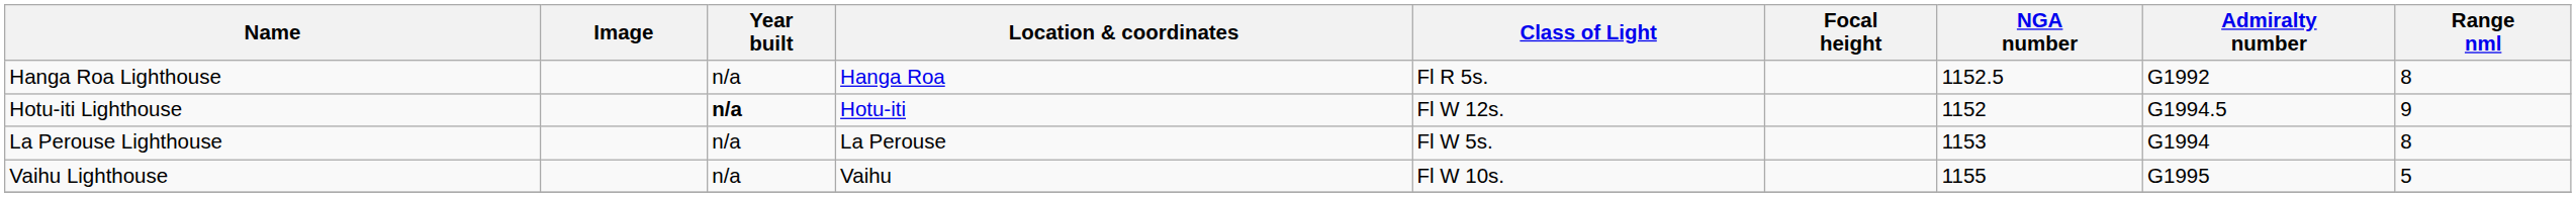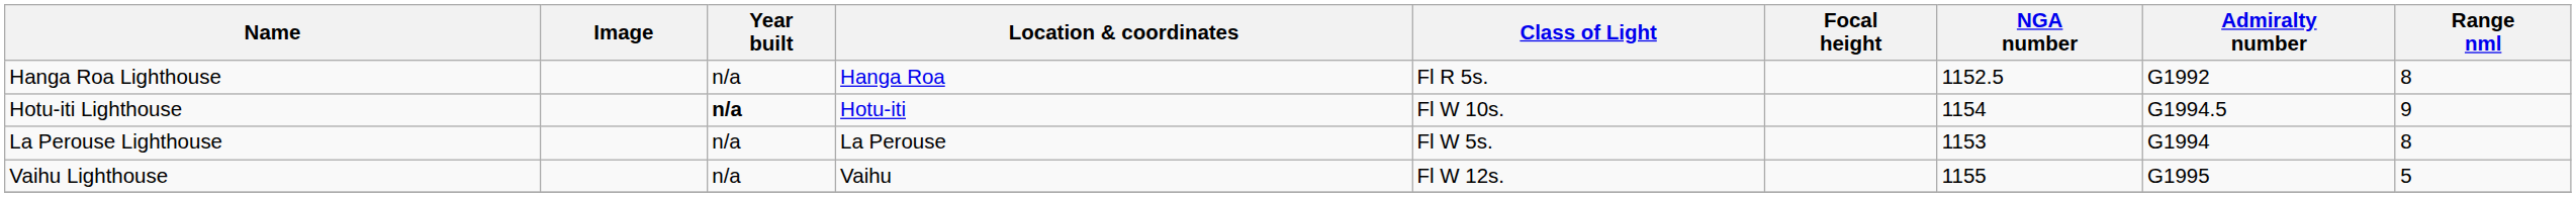 <table class="wikitable sortable" style="width:100%">
 <tr>
 <th>Name</th>
 <th>Image</th>
 <th>Year<br>built</th>
 <th>Location & coordinates</th>
 <th><a href='#'>Class of Light</a></th>
 <th>Focal<br>height</th>
 <th><a href='#'>NGA</a><br>number</th>
 <th><a href='#'>Admiralty</a><br>number</th>
 <th>Range<br><a href='#'>nml</a></th>
 </tr>
 <tr>
 <td>Hanga Roa Lighthouse</td>
 <td></td>
 <td>n/a</td>
 <td><a href='#'>Hanga Roa</a><br> </td>
 <td>Fl R 5s.</td>
 <td></td>
 <td>1152.5</td>
 <td>G1992</td>
 <td>8</td>
 </tr>
 <tr>
 <td>Hotu-iti Lighthouse</td>
 <td></td>
 <td><strong>n/a</strong></td>
 <td><a href='#'>Hotu-iti</a><br> </td>
-<td>Fl W 12s.</td>
+<td>Fl W 10s.</td>
 <td></td>
-<td>1152</td>
+<td>1154</td>
 <td>G1994.5</td>
 <td>9</td>
 </tr>
 <tr>
 <td>La Perouse Lighthouse</td>
 <td></td>
 <td>n/a</td>
 <td>La Perouse<br></td>
 <td>Fl W 5s.</td>
 <td></td>
 <td>1153</td>
 <td>G1994</td>
 <td>8</td>
 </tr>
 <tr>
 <td>Vaihu Lighthouse</td>
 <td> </td>
 <td>n/a</td>
 <td>Vaihu<br> </td>
-<td>Fl W 10s.</td>
+<td>Fl W 12s.</td>
 <td></td>
 <td>1155</td>
 <td>G1995</td>
 <td>5</td>
 </tr>
 <tr>
 </tr>
 </table>
